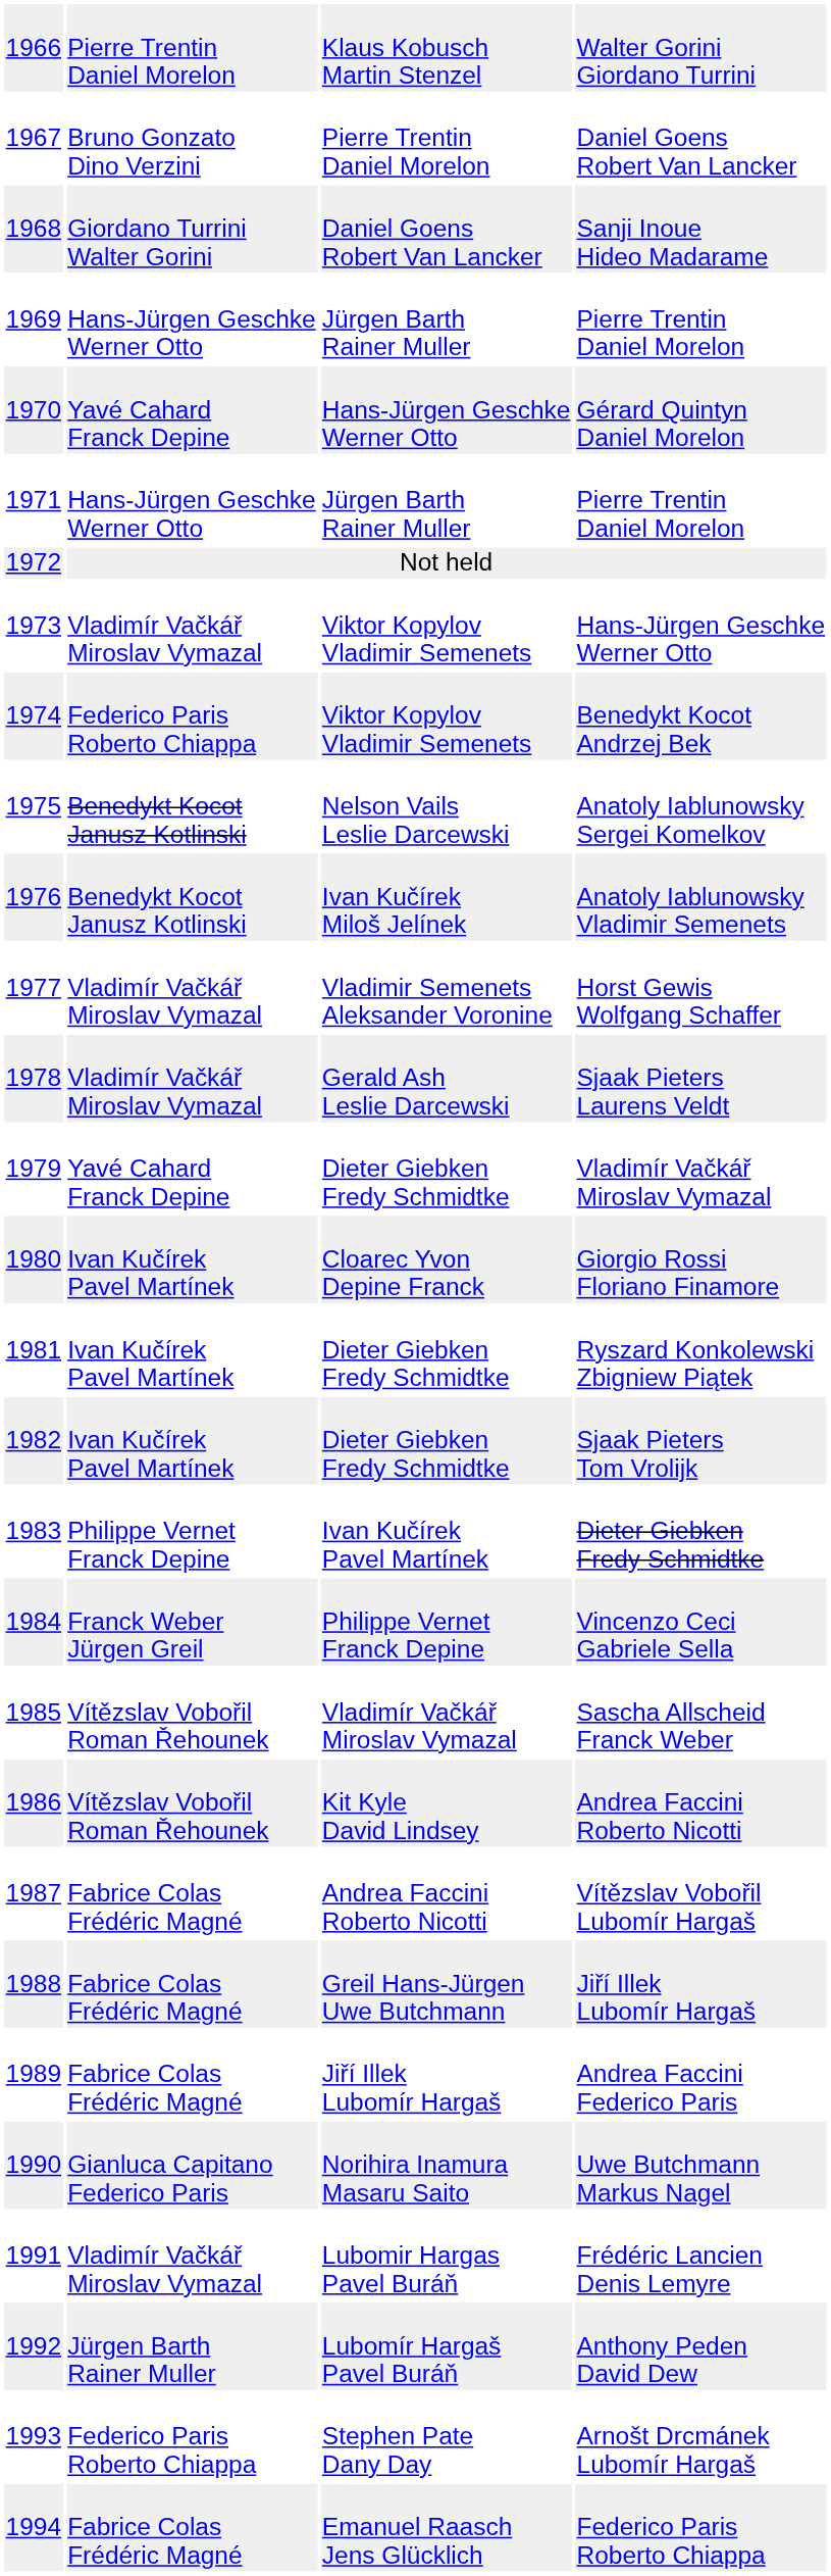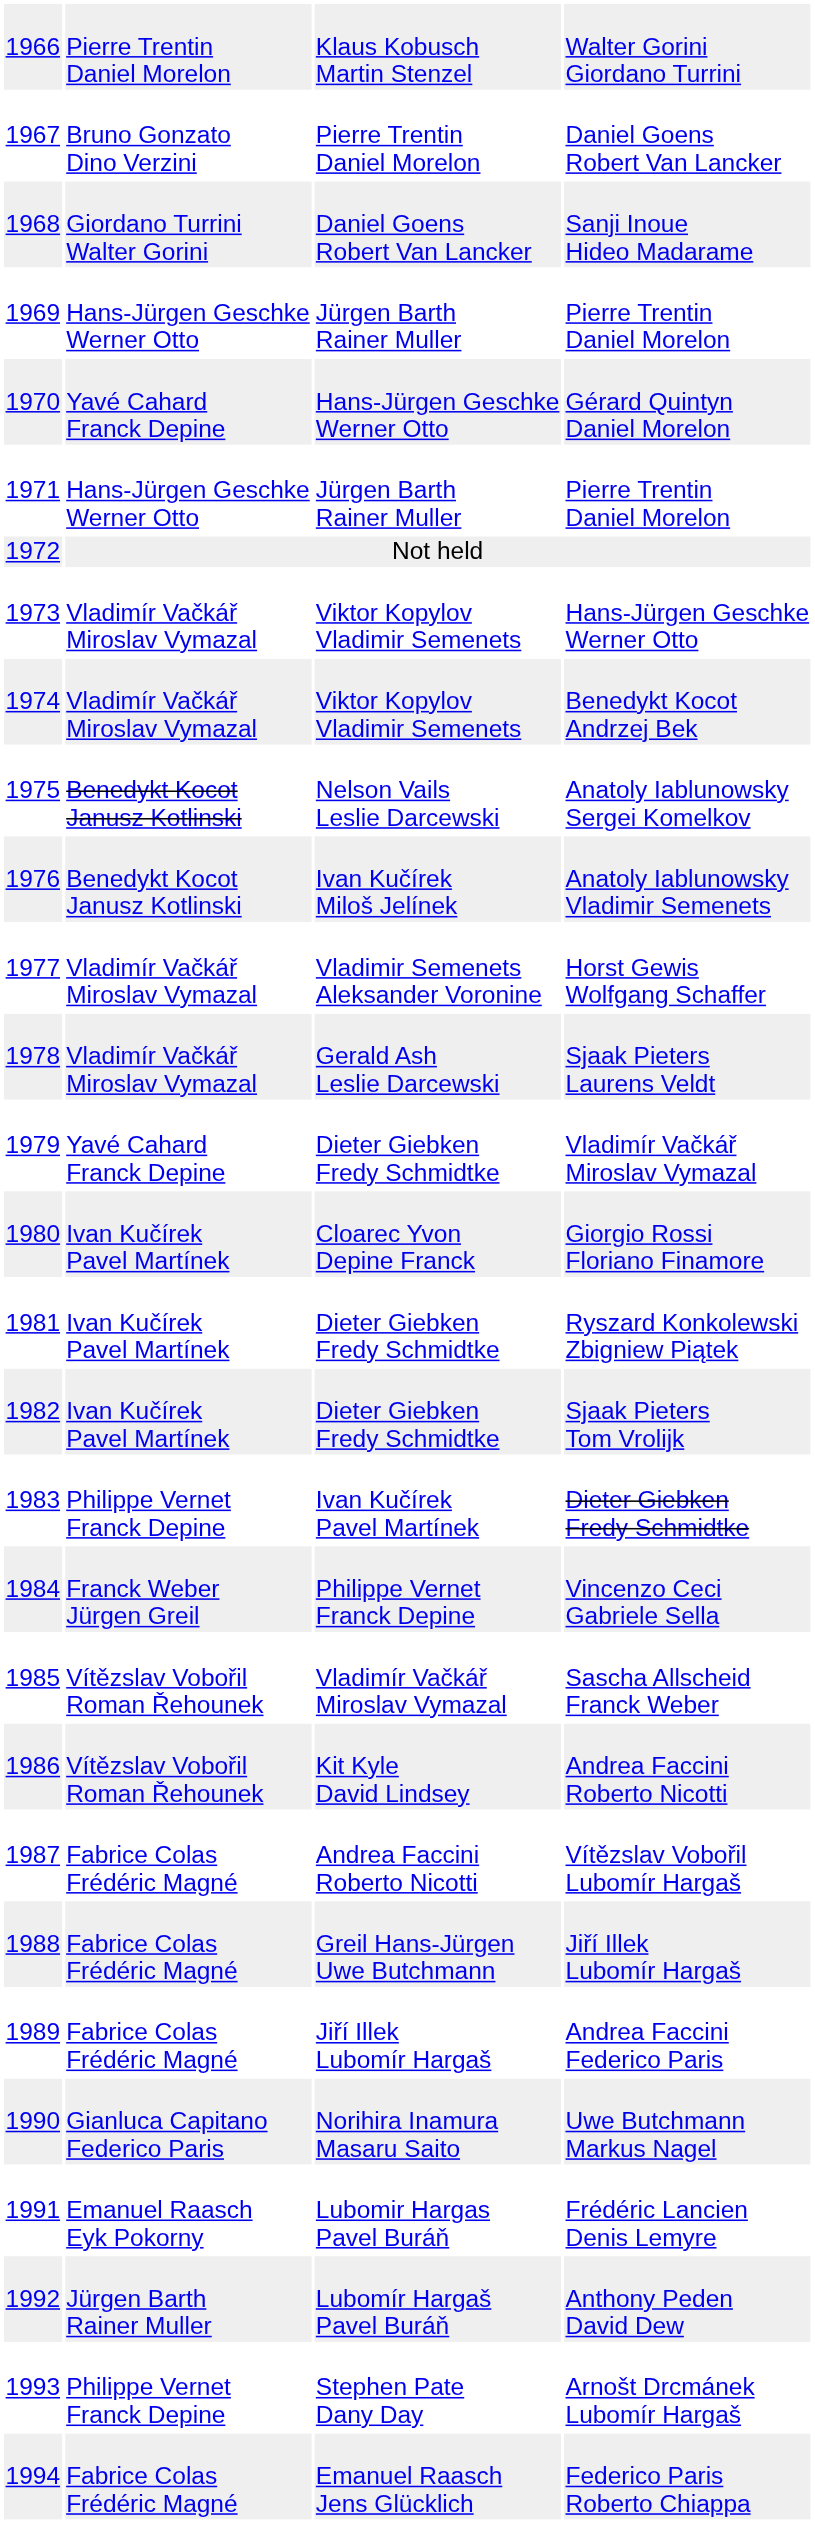 <table>
 <tr bgcolor="#EFEFEF">
 <td><a href='#'>1966</a></td>
 <td> <br><a href='#'>Pierre Trentin</a><br> <a href='#'>Daniel Morelon</a></td>
 <td> <br><a href='#'>Klaus Kobusch</a><br> <a href='#'>Martin Stenzel</a></td>
 <td> <br><a href='#'>Walter Gorini</a><br> <a href='#'>Giordano Turrini</a></td>
 </tr>
 <tr>
 <td><a href='#'>1967</a></td>
 <td> <br><a href='#'>Bruno Gonzato</a><br> <a href='#'>Dino Verzini</a></td>
 <td><br><a href='#'>Pierre Trentin</a><br> <a href='#'>Daniel Morelon</a></td>
 <td><br><a href='#'>Daniel Goens</a><br> <a href='#'>Robert Van Lancker</a></td>
 </tr>
 <tr bgcolor="#EFEFEF">
 <td><a href='#'>1968</a></td>
 <td> <br><a href='#'>Giordano Turrini</a><br> <a href='#'>Walter Gorini</a></td>
 <td> <br><a href='#'>Daniel Goens</a><br> <a href='#'>Robert Van Lancker</a></td>
 <td> <br><a href='#'>Sanji Inoue</a><br> <a href='#'>Hideo Madarame</a></td>
 </tr>
 <tr>
 <td><a href='#'>1969</a></td>
 <td> <br><a href='#'>Hans-Jürgen Geschke</a><br> <a href='#'>Werner Otto</a></td>
 <td><br><a href='#'>Jürgen Barth</a><br> <a href='#'>Rainer Muller</a></td>
 <td> <br><a href='#'>Pierre Trentin</a><br> <a href='#'>Daniel Morelon</a></td>
 </tr>
 <tr bgcolor="#EFEFEF">
 <td><a href='#'>1970</a></td>
 <td> <br><a href='#'>Yavé Cahard</a><br> <a href='#'>Franck Depine</a></td>
 <td> <br><a href='#'>Hans-Jürgen Geschke</a><br> <a href='#'>Werner Otto</a></td>
 <td> <br><a href='#'>Gérard Quintyn</a><br> <a href='#'>Daniel Morelon</a></td>
 </tr>
 <tr>
 <td><a href='#'>1971</a></td>
 <td> <br><a href='#'>Hans-Jürgen Geschke</a><br> <a href='#'>Werner Otto</a></td>
 <td> <br><a href='#'>Jürgen Barth</a><br> <a href='#'>Rainer Muller</a></td>
 <td> <br><a href='#'>Pierre Trentin</a><br> <a href='#'>Daniel Morelon</a></td>
 </tr>
 <tr bgcolor="#EFEFEF">
 <td><a href='#'>1972</a></td>
 <td colspan="3" align="center">Not held</td>
 </tr>
 <tr>
 <td><a href='#'>1973</a></td>
 <td> <br><a href='#'>Vladimír Vačkář</a><br> <a href='#'>Miroslav Vymazal</a></td>
 <td><br><a href='#'>Viktor Kopylov</a><br> <a href='#'>Vladimir Semenets</a></td>
 <td> <br><a href='#'>Hans-Jürgen Geschke</a><br> <a href='#'>Werner Otto</a></td>
 </tr>
 <tr bgcolor="#EFEFEF">
 <td><a href='#'>1974</a></td>
-<td> <br><a href='#'>Federico Paris</a><br> <a href='#'>Roberto Chiappa</a></td>
+<td><br><a href='#'>Vladimír Vačkář</a><br> <a href='#'>Miroslav Vymazal</a></td>
 <td> <br><a href='#'>Viktor Kopylov</a><br> <a href='#'>Vladimir Semenets</a></td>
 <td> <br><a href='#'>Benedykt Kocot</a><br> <a href='#'>Andrzej Bek</a></td>
 </tr>
 <tr>
 <td><a href='#'>1975</a></td>
 <td><s> <br><a href='#'>Benedykt Kocot</a><br> <a href='#'>Janusz Kotlinski</a></s></td>
 <td> <br><a href='#'>Nelson Vails</a><br> <a href='#'>Leslie Darcewski</a></td>
 <td> <br><a href='#'>Anatoly Iablunowsky</a><br> <a href='#'>Sergei Komelkov</a></td>
 </tr>
 <tr bgcolor="#EFEFEF">
 <td><a href='#'>1976</a></td>
 <td> <br><a href='#'>Benedykt Kocot</a><br> <a href='#'>Janusz Kotlinski</a></td>
 <td> <br><a href='#'>Ivan Kučírek</a><br> <a href='#'>Miloš Jelínek</a></td>
 <td> <br><a href='#'>Anatoly Iablunowsky</a><br> <a href='#'>Vladimir Semenets</a></td>
 </tr>
 <tr>
 <td><a href='#'>1977</a></td>
 <td> <br><a href='#'>Vladimír Vačkář</a><br> <a href='#'>Miroslav Vymazal</a></td>
 <td> <br><a href='#'>Vladimir Semenets</a><br> <a href='#'>Aleksander Voronine</a></td>
 <td><br><a href='#'>Horst Gewis</a><br> <a href='#'>Wolfgang Schaffer</a></td>
 </tr>
 <tr bgcolor="#EFEFEF">
 <td><a href='#'>1978</a></td>
 <td> <br><a href='#'>Vladimír Vačkář</a><br> <a href='#'>Miroslav Vymazal</a></td>
 <td> <br><a href='#'>Gerald Ash</a><br> <a href='#'>Leslie Darcewski</a></td>
 <td> <br><a href='#'>Sjaak Pieters</a><br> <a href='#'>Laurens Veldt</a></td>
 </tr>
 <tr>
 <td><a href='#'>1979</a></td>
 <td> <br><a href='#'>Yavé Cahard</a><br> <a href='#'>Franck Depine</a></td>
 <td> <br><a href='#'>Dieter Giebken</a><br> <a href='#'>Fredy Schmidtke</a></td>
 <td> <br><a href='#'>Vladimír Vačkář</a><br> <a href='#'>Miroslav Vymazal</a></td>
 </tr>
 <tr bgcolor="#EFEFEF">
 <td><a href='#'>1980</a></td>
 <td> <br><a href='#'>Ivan Kučírek</a><br> <a href='#'>Pavel Martínek</a></td>
 <td> <br><a href='#'>Cloarec Yvon</a><br> <a href='#'>Depine Franck</a></td>
 <td> <br><a href='#'>Giorgio Rossi</a><br> <a href='#'>Floriano Finamore</a></td>
 </tr>
 <tr>
 <td><a href='#'>1981</a></td>
 <td> <br><a href='#'>Ivan Kučírek</a><br> <a href='#'>Pavel Martínek</a></td>
 <td> <br><a href='#'>Dieter Giebken</a><br> <a href='#'>Fredy Schmidtke</a></td>
 <td> <br><a href='#'>Ryszard Konkolewski</a><br> <a href='#'>Zbigniew Piątek</a></td>
 </tr>
 <tr bgcolor="#EFEFEF">
 <td><a href='#'>1982</a></td>
 <td> <br><a href='#'>Ivan Kučírek</a><br> <a href='#'>Pavel Martínek</a></td>
 <td> <br><a href='#'>Dieter Giebken</a><br> <a href='#'>Fredy Schmidtke</a></td>
 <td> <br><a href='#'>Sjaak Pieters</a><br> <a href='#'>Tom Vrolijk</a></td>
 </tr>
 <tr>
 <td><a href='#'>1983</a></td>
 <td> <br><a href='#'>Philippe Vernet</a><br> <a href='#'>Franck Depine</a></td>
 <td><br><a href='#'>Ivan Kučírek</a><br> <a href='#'>Pavel Martínek</a></td>
 <td><s> <br><a href='#'>Dieter Giebken</a><br> <a href='#'>Fredy Schmidtke</a></s></td>
 </tr>
 <tr bgcolor="#EFEFEF">
 <td><a href='#'>1984</a></td>
 <td> <br><a href='#'>Franck Weber</a><br> <a href='#'>Jürgen Greil</a></td>
 <td> <br><a href='#'>Philippe Vernet</a><br> <a href='#'>Franck Depine</a></td>
 <td> <br><a href='#'>Vincenzo Ceci</a><br> <a href='#'>Gabriele Sella</a></td>
 </tr>
 <tr>
 <td><a href='#'>1985</a></td>
 <td> <br><a href='#'>Vítězslav Vobořil</a><br> <a href='#'>Roman Řehounek</a></td>
 <td> <br><a href='#'>Vladimír Vačkář</a><br> <a href='#'>Miroslav Vymazal</a></td>
 <td> <br><a href='#'>Sascha Allscheid</a><br> <a href='#'>Franck Weber</a></td>
 </tr>
 <tr bgcolor="#EFEFEF">
 <td><a href='#'>1986</a></td>
 <td> <br><a href='#'>Vítězslav Vobořil</a><br> <a href='#'>Roman Řehounek</a></td>
 <td> <br><a href='#'>Kit Kyle</a><br> <a href='#'>David Lindsey</a></td>
 <td> <br><a href='#'>Andrea Faccini</a><br> <a href='#'>Roberto Nicotti</a></td>
 </tr>
 <tr>
 <td><a href='#'>1987</a></td>
 <td> <br><a href='#'>Fabrice Colas</a><br> <a href='#'>Frédéric Magné</a></td>
 <td> <br><a href='#'>Andrea Faccini</a><br> <a href='#'>Roberto Nicotti</a></td>
 <td><br><a href='#'>Vítězslav Vobořil</a><br> <a href='#'>Lubomír Hargaš</a></td>
 </tr>
 <tr bgcolor="#EFEFEF">
 <td><a href='#'>1988</a></td>
 <td><br><a href='#'>Fabrice Colas</a><br> <a href='#'>Frédéric Magné</a></td>
 <td> <br><a href='#'>Greil Hans-Jürgen</a><br> <a href='#'>Uwe Butchmann</a></td>
 <td> <br><a href='#'>Jiří Illek</a><br> <a href='#'>Lubomír Hargaš</a></td>
 </tr>
 <tr>
 <td><a href='#'>1989</a></td>
 <td> <br><a href='#'>Fabrice Colas</a><br> <a href='#'>Frédéric Magné</a></td>
 <td> <br><a href='#'>Jiří Illek</a><br> <a href='#'>Lubomír Hargaš</a></td>
 <td> <br><a href='#'>Andrea Faccini</a><br> <a href='#'>Federico Paris</a></td>
 </tr>
 <tr bgcolor="#EFEFEF">
 <td><a href='#'>1990</a></td>
 <td> <br><a href='#'>Gianluca Capitano</a><br> <a href='#'>Federico Paris</a></td>
 <td> <br><a href='#'>Norihira Inamura</a><br> <a href='#'>Masaru Saito</a></td>
 <td> <br><a href='#'>Uwe Butchmann</a><br> <a href='#'>Markus Nagel</a></td>
 </tr>
 <tr>
 <td><a href='#'>1991</a></td>
-<td> <br><a href='#'>Vladimír Vačkář</a><br> <a href='#'>Miroslav Vymazal</a></td>
+<td> <br><a href='#'>Emanuel Raasch</a><br> <a href='#'>Eyk Pokorny</a></td>
 <td> <br><a href='#'>Lubomir Hargas</a><br> <a href='#'>Pavel Buráň</a></td>
 <td> <br><a href='#'>Frédéric Lancien</a><br> <a href='#'>Denis Lemyre</a></td>
 </tr>
 <tr bgcolor="#EFEFEF">
 <td><a href='#'>1992</a></td>
 <td> <br><a href='#'>Jürgen Barth</a><br> <a href='#'>Rainer Muller</a></td>
 <td><br><a href='#'>Lubomír Hargaš</a><br> <a href='#'>Pavel Buráň</a></td>
 <td> <br><a href='#'>Anthony Peden</a><br> <a href='#'>David Dew</a></td>
 </tr>
 <tr>
 <td><a href='#'>1993</a></td>
-<td> <br><a href='#'>Federico Paris</a><br> <a href='#'>Roberto Chiappa</a></td>
+<td> <br><a href='#'>Philippe Vernet</a><br> <a href='#'>Franck Depine</a></td>
 <td> <br><a href='#'>Stephen Pate</a><br> <a href='#'>Dany Day</a></td>
 <td> <br><a href='#'>Arnošt Drcmánek</a><br> <a href='#'>Lubomír Hargaš</a></td>
 </tr>
 <tr bgcolor="#EFEFEF">
 <td><a href='#'>1994</a></td>
 <td> <br><a href='#'>Fabrice Colas</a><br> <a href='#'>Frédéric Magné</a></td>
 <td> <br><a href='#'>Emanuel Raasch</a><br> <a href='#'>Jens Glücklich</a></td>
 <td> <br><a href='#'>Federico Paris</a><br> <a href='#'>Roberto Chiappa</a></td>
 </tr>
 </table>
